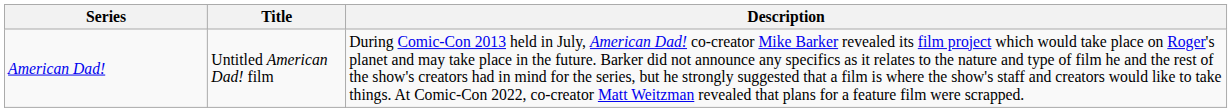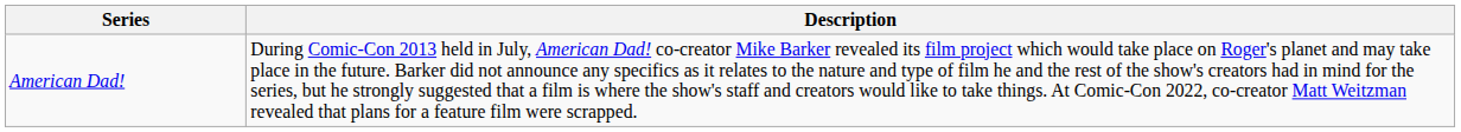 <table class="wikitable">
 <tr>
 <th style="width:150pt;">Series</th>
-<th style="width:100pt;">Title</th>
 <th>Description</th>
 </tr>
 <tr>
 <td><em><a href='#'>American Dad!</a></em></td>
-<td>Untitled <em>American Dad!</em> film</td>
 <td>During <a href='#'>Comic-Con 2013</a> held in July, <em><a href='#'>American Dad!</a></em> co-creator <a href='#'>Mike Barker</a> revealed its <a href='#'>film project</a> which would take place on <a href='#'>Roger</a>'s planet and may take place in the future. Barker did not announce any specifics as it relates to the nature and type of film he and the rest of the show's creators had in mind for the series, but he strongly suggested that a film is where the show's staff and creators would like to take things. At Comic-Con 2022, co-creator <a href='#'>Matt Weitzman</a> revealed that plans for a feature film were scrapped.</td>
 </tr>
 </table>
